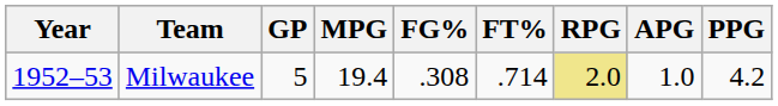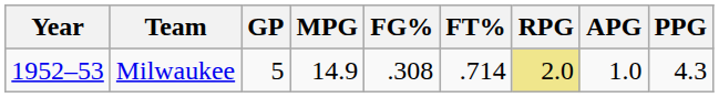 <table class="wikitable sortable" style="font-size:95%; text-align:right;">
 <tr>
 <th>Year</th>
 <th>Team</th>
 <th>GP</th>
 <th>MPG</th>
 <th>FG%</th>
 <th>FT%</th>
 <th>RPG</th>
 <th>APG</th>
 <th>PPG</th>
 </tr>
 <tr>
 <td style="text-align:left;"><a href='#'>1952–53</a></td>
 <td style="text-align:left;"><a href='#'>Milwaukee</a></td>
 <td>5</td>
-<td>19.4</td>
+<td>14.9</td>
 <td>.308</td>
 <td>.714</td>
 <td style="background: khaki;">2.0</td>
 <td>1.0</td>
-<td>4.2</td>
+<td>4.3</td>
 </tr>
 </table>
